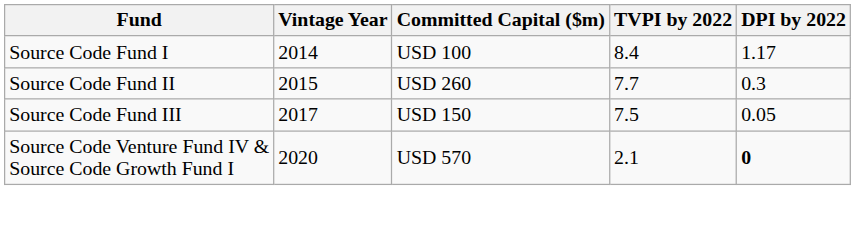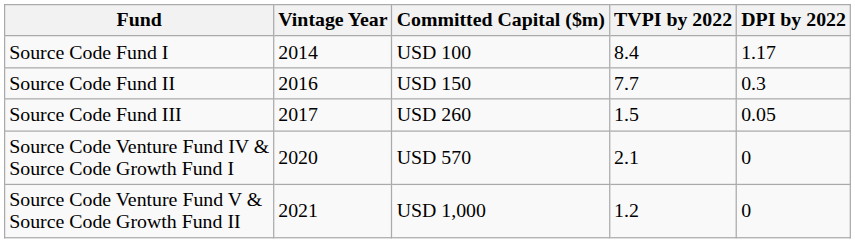 <table class="wikitable">
 <tr>
 <th>Fund</th>
 <th>Vintage Year</th>
 <th>Committed Capital ($m)</th>
 <th>TVPI by 2022</th>
 <th>DPI by 2022</th>
 </tr>
 <tr>
 <td>Source Code Fund I</td>
 <td>2014</td>
 <td>USD 100</td>
 <td>8.4</td>
 <td>1.17</td>
 </tr>
 <tr>
 <td>Source Code Fund II</td>
-<td>2015</td>
-<td>USD 260</td>
+<td>2016</td>
+<td>USD 150</td>
 <td>7.7</td>
 <td>0.3</td>
 </tr>
 <tr>
 <td>Source Code Fund III</td>
 <td>2017</td>
-<td>USD 150</td>
-<td>7.5</td>
+<td>USD 260</td>
+<td>1.5</td>
 <td>0.05</td>
 </tr>
 <tr>
 <td>Source Code Venture Fund IV &<br>Source Code Growth Fund I</td>
 <td>2020</td>
 <td>USD 570</td>
 <td>2.1</td>
-<td><strong>0</strong></td>
+<td>0</td>
+</tr>
+<tr>
+<td>Source Code Venture Fund V &<br>Source Code Growth Fund II</td>
+<td>2021</td>
+<td>USD 1,000</td>
+<td>1.2</td>
+<td>0</td>
 </tr>
 </table>
